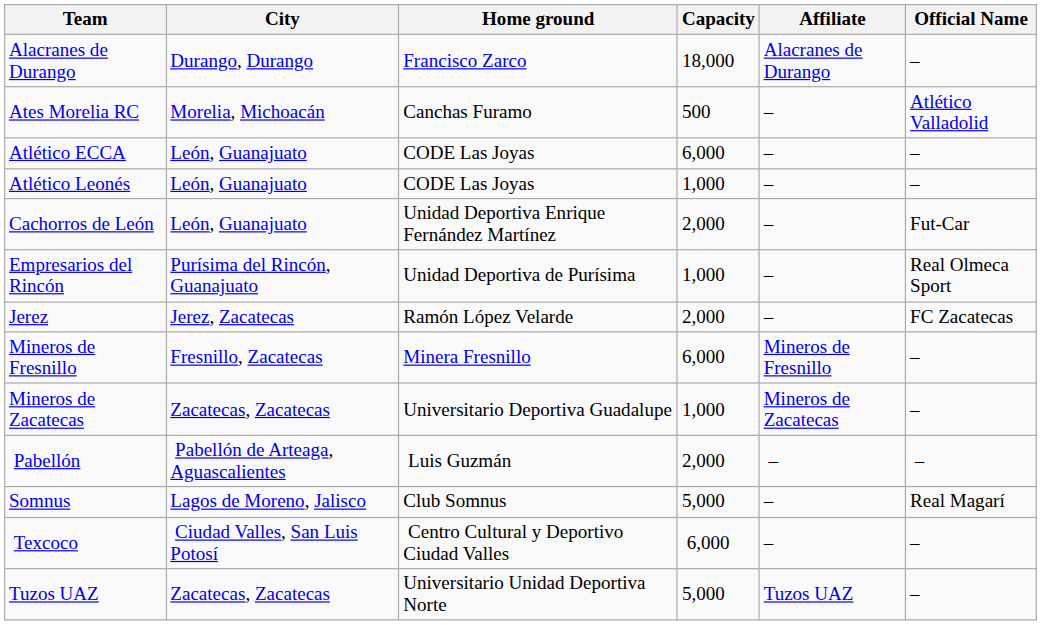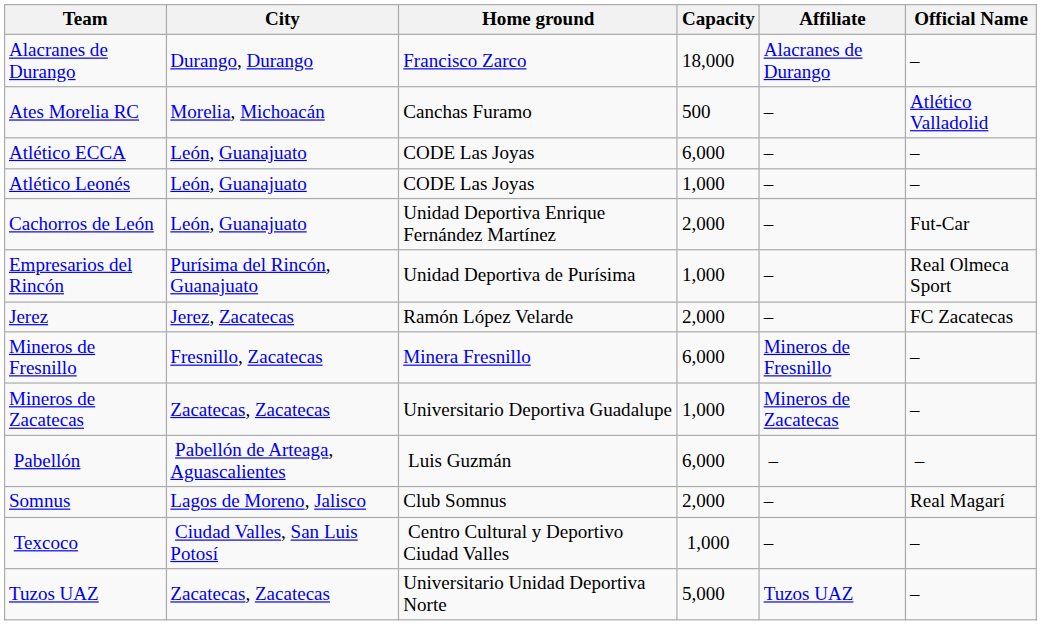 <table class="wikitable sortable">
 <tr>
 <th>Team</th>
 <th>City</th>
 <th>Home ground</th>
 <th>Capacity</th>
 <th>Affiliate</th>
 <th>Official Name</th>
 </tr>
 <tr>
 <td><a href='#'>Alacranes de Durango</a></td>
 <td><a href='#'>Durango</a>, <a href='#'>Durango</a></td>
 <td><a href='#'>Francisco Zarco</a></td>
 <td>18,000</td>
 <td><a href='#'>Alacranes de Durango</a></td>
 <td>–</td>
 </tr>
 <tr>
 <td><a href='#'>Ates Morelia RC</a></td>
 <td><a href='#'>Morelia</a>, <a href='#'>Michoacán</a></td>
 <td>Canchas Furamo</td>
 <td>500</td>
 <td>–</td>
 <td><a href='#'>Atlético Valladolid</a></td>
 </tr>
 <tr>
 <td><a href='#'>Atlético ECCA</a></td>
 <td><a href='#'>León</a>, <a href='#'>Guanajuato</a></td>
 <td>CODE Las Joyas</td>
 <td>6,000</td>
 <td>–</td>
 <td>–</td>
 </tr>
 <tr>
 <td><a href='#'>Atlético Leonés</a></td>
 <td><a href='#'>León</a>, <a href='#'>Guanajuato</a></td>
 <td>CODE Las Joyas</td>
 <td>1,000</td>
 <td>–</td>
 <td>–</td>
 </tr>
 <tr>
 <td><a href='#'>Cachorros de León</a></td>
 <td><a href='#'>León</a>, <a href='#'>Guanajuato</a></td>
 <td>Unidad Deportiva Enrique Fernández Martínez</td>
 <td>2,000</td>
 <td>–</td>
 <td>Fut-Car</td>
 </tr>
 <tr>
 <td><a href='#'>Empresarios del Rincón</a></td>
 <td><a href='#'>Purísima del Rincón</a>, <a href='#'>Guanajuato</a></td>
 <td>Unidad Deportiva de Purísima</td>
 <td>1,000</td>
 <td>–</td>
 <td>Real Olmeca Sport</td>
 </tr>
 <tr>
 <td><a href='#'>Jerez</a></td>
 <td><a href='#'>Jerez</a>, <a href='#'>Zacatecas</a></td>
 <td>Ramón López Velarde</td>
 <td>2,000</td>
 <td>–</td>
 <td>FC Zacatecas</td>
 </tr>
 <tr>
 <td><a href='#'>Mineros de Fresnillo</a></td>
 <td><a href='#'>Fresnillo</a>, <a href='#'>Zacatecas</a></td>
 <td><a href='#'>Minera Fresnillo</a></td>
 <td>6,000</td>
 <td><a href='#'>Mineros de Fresnillo</a></td>
 <td>–</td>
 </tr>
 <tr>
 <td><a href='#'>Mineros de Zacatecas</a></td>
 <td><a href='#'>Zacatecas</a>, <a href='#'>Zacatecas</a></td>
 <td>Universitario Deportiva Guadalupe</td>
 <td>1,000</td>
 <td><a href='#'>Mineros de Zacatecas</a></td>
 <td>–</td>
 </tr>
 <tr>
 <td> <a href='#'>Pabellón</a></td>
 <td> <a href='#'>Pabellón de Arteaga</a>, <a href='#'>Aguascalientes</a></td>
 <td> Luis Guzmán</td>
-<td>2,000</td>
+<td>6,000</td>
 <td> – </td>
 <td> –</td>
 </tr>
 <tr>
 <td><a href='#'>Somnus</a></td>
 <td><a href='#'>Lagos de Moreno</a>, <a href='#'>Jalisco</a></td>
 <td>Club Somnus</td>
-<td>5,000</td>
+<td>2,000</td>
 <td>–</td>
 <td>Real Magarí</td>
 </tr>
 <tr>
 <td> <a href='#'>Texcoco</a></td>
 <td> <a href='#'>Ciudad Valles</a>, <a href='#'>San Luis Potosí</a></td>
 <td> Centro Cultural y Deportivo Ciudad Valles</td>
-<td> 6,000</td>
+<td> 1,000</td>
 <td>–</td>
 <td>–</td>
 </tr>
 <tr>
 <td><a href='#'>Tuzos UAZ</a></td>
 <td><a href='#'>Zacatecas</a>, <a href='#'>Zacatecas</a></td>
 <td>Universitario Unidad Deportiva Norte</td>
 <td>5,000</td>
 <td><a href='#'>Tuzos UAZ</a></td>
 <td>–</td>
 </tr>
 </table>
